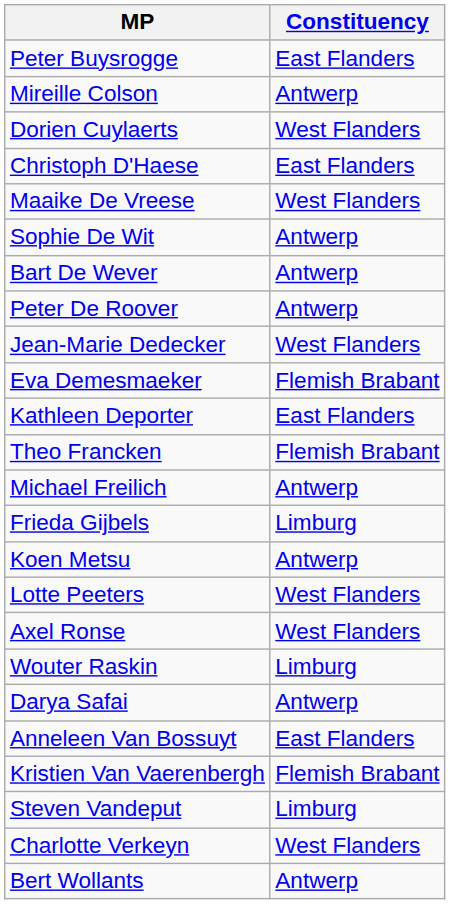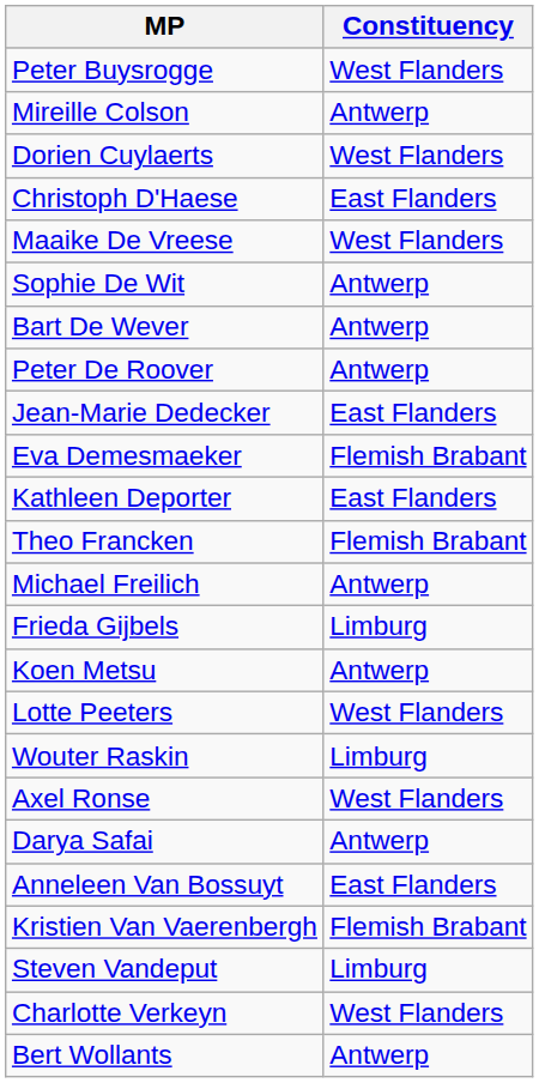 <table class="wikitable">
 <tr>
 <th>MP</th>
 <th><a href='#'>Constituency</a></th>
 </tr>
 <tr>
 <td><a href='#'>Peter Buysrogge</a></td>
-<td><a href='#'>East Flanders</a></td>
+<td><a href='#'>West Flanders</a></td>
 </tr>
 <tr>
 <td><a href='#'>Mireille Colson</a></td>
 <td><a href='#'>Antwerp</a></td>
 </tr>
 <tr>
 <td><a href='#'>Dorien Cuylaerts</a></td>
 <td><a href='#'>West Flanders</a></td>
 </tr>
 <tr>
 <td><a href='#'>Christoph D'Haese</a></td>
 <td><a href='#'>East Flanders</a></td>
 </tr>
 <tr>
 <td><a href='#'>Maaike De Vreese</a></td>
 <td><a href='#'>West Flanders</a></td>
 </tr>
 <tr>
 <td><a href='#'>Sophie De Wit</a></td>
 <td><a href='#'>Antwerp</a></td>
 </tr>
 <tr>
 <td><a href='#'>Bart De Wever</a></td>
 <td><a href='#'>Antwerp</a></td>
 </tr>
 <tr>
 <td><a href='#'>Peter De Roover</a></td>
 <td><a href='#'>Antwerp</a></td>
 </tr>
 <tr>
 <td><a href='#'>Jean-Marie Dedecker</a></td>
-<td><a href='#'>West Flanders</a></td>
+<td><a href='#'>East Flanders</a></td>
 </tr>
 <tr>
 <td><a href='#'>Eva Demesmaeker</a></td>
 <td><a href='#'>Flemish Brabant</a></td>
 </tr>
 <tr>
 <td><a href='#'>Kathleen Deporter</a></td>
 <td><a href='#'>East Flanders</a></td>
 </tr>
 <tr>
 <td><a href='#'>Theo Francken</a></td>
 <td><a href='#'>Flemish Brabant</a></td>
 </tr>
 <tr>
 <td><a href='#'>Michael Freilich</a></td>
 <td><a href='#'>Antwerp</a></td>
 </tr>
 <tr>
 <td><a href='#'>Frieda Gijbels</a></td>
 <td><a href='#'>Limburg</a></td>
 </tr>
 <tr>
 <td><a href='#'>Koen Metsu</a></td>
 <td><a href='#'>Antwerp</a></td>
 </tr>
 <tr>
 <td><a href='#'>Lotte Peeters</a></td>
 <td><a href='#'>West Flanders</a></td>
 </tr>
 <tr>
+<td><a href='#'>Wouter Raskin</a></td>
+<td><a href='#'>Limburg</a></td>
+</tr>
+<tr>
 <td><a href='#'>Axel Ronse</a></td>
 <td><a href='#'>West Flanders</a></td>
-</tr>
-<tr>
-<td><a href='#'>Wouter Raskin</a></td>
-<td><a href='#'>Limburg</a></td>
 </tr>
 <tr>
 <td><a href='#'>Darya Safai</a></td>
 <td><a href='#'>Antwerp</a></td>
 </tr>
 <tr>
 <td><a href='#'>Anneleen Van Bossuyt</a></td>
 <td><a href='#'>East Flanders</a></td>
 </tr>
 <tr>
 <td><a href='#'>Kristien Van Vaerenbergh</a></td>
 <td><a href='#'>Flemish Brabant</a></td>
 </tr>
 <tr>
 <td><a href='#'>Steven Vandeput</a></td>
 <td><a href='#'>Limburg</a></td>
 </tr>
 <tr>
 <td><a href='#'>Charlotte Verkeyn</a></td>
 <td><a href='#'>West Flanders</a></td>
 </tr>
 <tr>
 <td><a href='#'>Bert Wollants</a></td>
 <td><a href='#'>Antwerp</a></td>
 </tr>
 </table>
